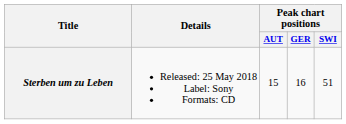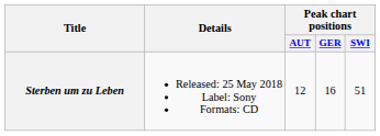 <table class="wikitable plainrowheaders" style="text-align:center;">
 <tr>
 <th scope="col" rowspan="2" style="width:12em;">Title</th>
 <th scope="col" rowspan="2" style="width:12em;">Details</th>
 <th scope="col" colspan="3">Peak chart positions</th>
 </tr>
 <tr>
 <th scope="col" style="width:2.5em;font-size:90%"><a href='#'>AUT</a><br></th>
 <th scope="col" style="width:2.5em;font-size:90%"><a href='#'>GER</a><br></th>
 <th scope="col" style="width:2.5em;font-size:90%"><a href='#'>SWI</a><br></th>
 </tr>
 <tr>
 <th scope="row"><em>Sterben um zu Leben</em></th>
 <td><br><ul><li>Released: 25 May 2018</li><li>Label: Sony</li><li>Formats: CD</li></ul></td>
-<td>15</td>
+<td>12</td>
 <td>16</td>
 <td>51</td>
 </tr>
 </table>
